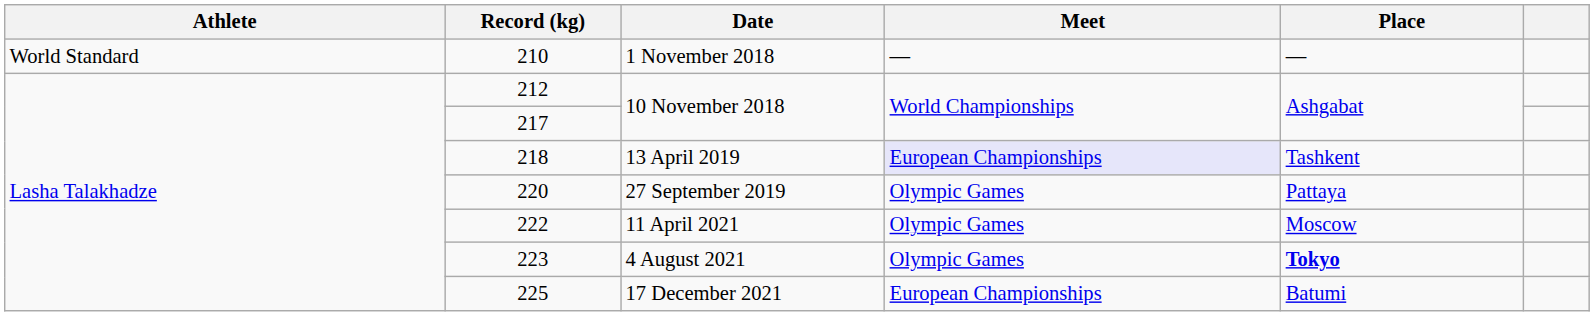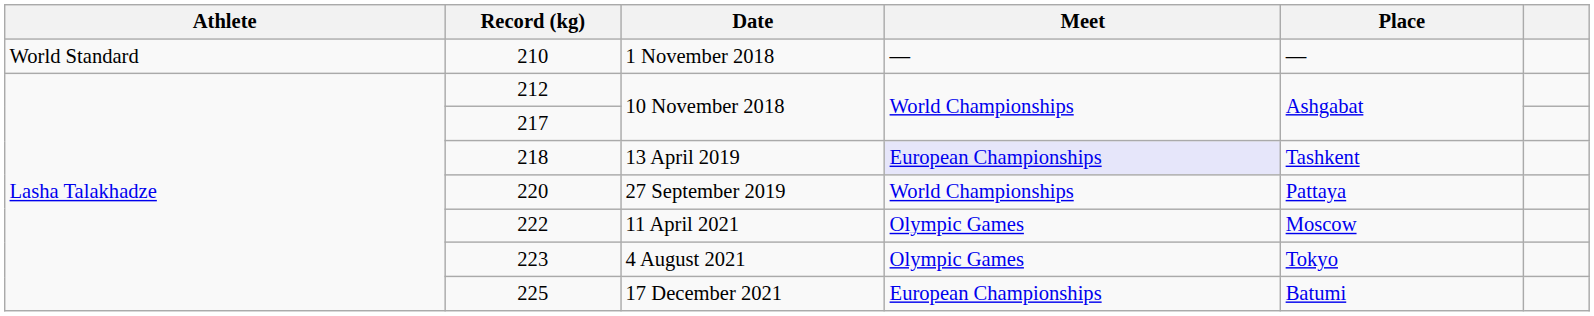 <table class="wikitable" style="font-size:90%; width: 70%;">
 <tr>
 <th width=20%>Athlete</th>
 <th width=8%>Record (kg)</th>
 <th width=12%>Date</th>
 <th width=18%>Meet</th>
 <th width=11%>Place</th>
 <th width=3%></th>
 </tr>
 <tr>
 <td>World Standard</td>
 <td align="center">210</td>
 <td>1 November 2018</td>
 <td>—</td>
 <td>—</td>
 <td></td>
 </tr>
 <tr>
 <td rowspan="7"> <a href='#'>Lasha Talakhadze</a></td>
 <td align="center">212</td>
 <td rowspan=2>10 November 2018</td>
 <td rowspan=2><a href='#'>World Championships</a></td>
 <td rowspan=2><a href='#'>Ashgabat</a></td>
 <td></td>
 </tr>
 <tr>
 <td align="center">217</td>
 <td></td>
 </tr>
 <tr>
 <td align="center">218</td>
 <td>13 April 2019</td>
 <td style="background: lavender;"><a href='#'>European Championships</a></td>
 <td><a href='#'>Tashkent</a></td>
 <td></td>
 </tr>
 <tr>
 <td align="center">220</td>
 <td>27 September 2019</td>
-<td><a href='#'>Olympic Games</a></td>
+<td><a href='#'>World Championships</a></td>
 <td><a href='#'>Pattaya</a></td>
 <td></td>
 </tr>
 <tr>
 <td align="center">222</td>
 <td>11 April 2021</td>
 <td><a href='#'>Olympic Games</a></td>
 <td><a href='#'>Moscow</a></td>
 <td></td>
 </tr>
 <tr>
 <td align="center">223</td>
 <td>4 August 2021</td>
 <td><a href='#'>Olympic Games</a></td>
-<td><strong><a href='#'>Tokyo</a></strong></td>
+<td><a href='#'>Tokyo</a></td>
 <td></td>
 </tr>
 <tr>
 <td align="center">225</td>
 <td>17 December 2021</td>
 <td><a href='#'>European Championships</a></td>
 <td><a href='#'>Batumi</a></td>
 <td></td>
 </tr>
 </table>
